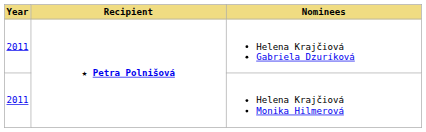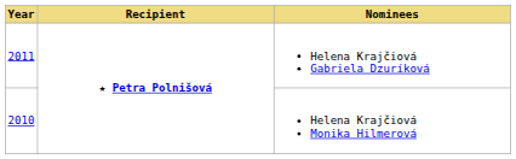 <table class=wikitable sortable style="background:white">
 <tr>
 <th style=background:#F0DC82>Year</th>
 <th style=background:#F0DC82 width=273>Recipient</th>
 <th style=background:#F0DC82 width=273>Nominees</th>
 </tr>
 <tr>
 <td><a href='#'>2011</a></td>
 <td align=center rowspan=2>★ <strong><a href='#'>Petra Polnišová</a></strong> <br></td>
 <td><br><ul><li>Helena Krajčiová</li><li><a href='#'>Gabriela Dzuríková</a></li></ul></td>
 </tr>
 <tr>
-<td><a href='#'>2011</a></td>
+<td><a href='#'>2010</a></td>
 <td><br><ul><li>Helena Krajčiová</li><li><a href='#'>Monika Hilmerová</a></li></ul></td>
 </tr>
 </table>
